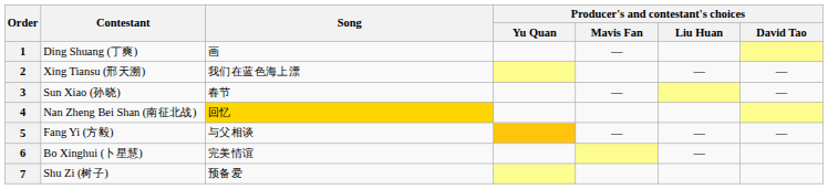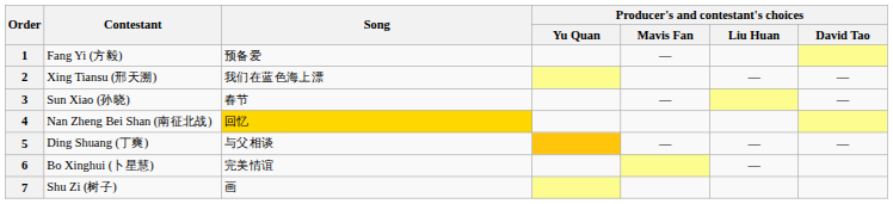 <table class="wikitable" style="width:90%;">
 <tr>
 <th rowspan="2" width="1%">Order</th>
 <th rowspan="2" width="20%">Contestant</th>
 <th rowspan="2" width="35%">Song</th>
 <th colspan="4" width="40%">Producer's and contestant's choices</th>
 </tr>
 <tr>
 <th width="10%"><strong>Yu Quan</strong></th>
 <th width="10%"><strong>Mavis Fan</strong></th>
 <th width="10%"><strong>Liu Huan</strong></th>
 <th width="10%"><strong>David Tao</strong></th>
 </tr>
 <tr>
 <th>1</th>
-<td>Ding Shuang (丁爽)<br></td>
-<td>画<br></td>
+<td>Fang Yi (方毅)<br></td>
+<td>预备爱<br></td>
 <td style="text-align:center;"></td>
 <td style="text-align:center;">—</td>
 <td style="text-align:center;"></td>
 <td style="background:#FDFC8F;text-align:center;"></td>
 </tr>
 <tr>
 <th>2</th>
 <td>Xing Tiansu (邢天溯)<br></td>
 <td>我们在蓝色海上漂<br></td>
 <td style="background:#FDFC8F;text-align:center;"></td>
 <td style="text-align:center;"></td>
 <td style="text-align:center;">—</td>
 <td style="text-align:center;">—</td>
 </tr>
 <tr>
 <th>3</th>
 <td>Sun Xiao (孙晓)<br></td>
 <td>春节<br></td>
 <td style="text-align:center;"></td>
 <td style="text-align:center;">—</td>
 <td style="background:#FDFC8F;text-align:center;"></td>
 <td style="text-align:center;">—</td>
 </tr>
 <tr>
 <th>4</th>
 <td>Nan Zheng Bei Shan (南征北战)<br></td>
 <td style="background: gold;">回忆<br></td>
 <td style="text-align:center;"></td>
 <td style="text-align:center;"></td>
 <td style="text-align:center;"></td>
 <td style="background:#FDFC8F;text-align:center;"></td>
 </tr>
 <tr>
 <th>5</th>
-<td>Fang Yi (方毅)<br></td>
+<td>Ding Shuang (丁爽)<br></td>
 <td>与父相谈<br></td>
 <td style="background:#FFC40C;text-align:center;"></td>
 <td style="text-align:center;">—</td>
 <td style="text-align:center;">—</td>
 <td style="text-align:center;">—</td>
 </tr>
 <tr>
 <th>6</th>
 <td>Bo Xinghui (卜星慧)<br></td>
 <td>完美情谊<br></td>
 <td style="text-align:center;"></td>
 <td style="background:#FDFC8F;text-align:center;"></td>
 <td style="text-align:center;">—</td>
 <td style="text-align:center;"></td>
 </tr>
 <tr>
 <th>7</th>
 <td>Shu Zi (树子)<br></td>
-<td>预备爱<br></td>
+<td>画<br></td>
 <td style="background:#FDFC8F;text-align:center;"></td>
 <td style="text-align:center;"></td>
 <td style="text-align:center;"></td>
 <td style="text-align:center;"></td>
 </tr>
 </table>
